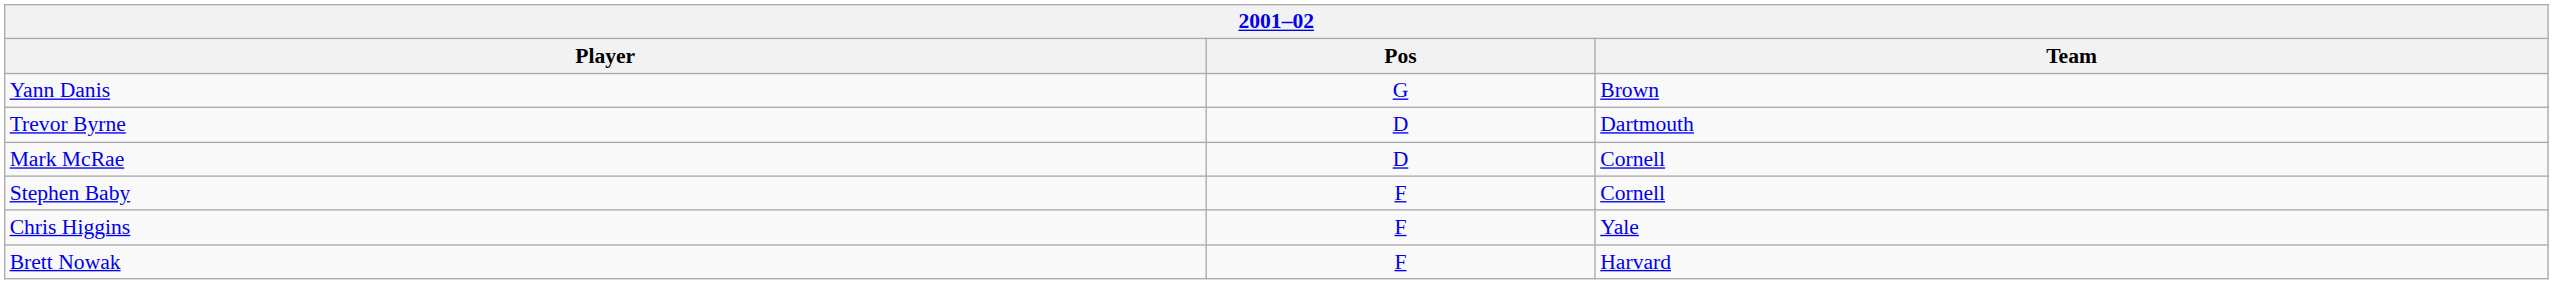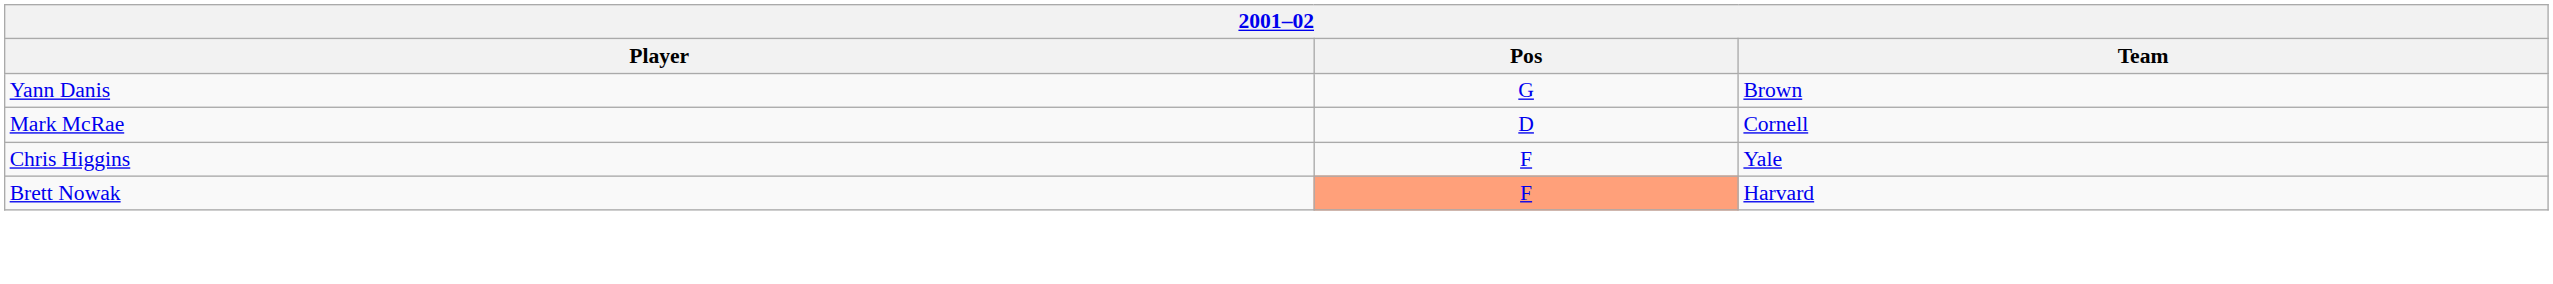 <table class="wikitable" width=95%>
 <tr>
 <th colspan=3><a href='#'>2001–02</a></th>
 </tr>
 <tr>
 <th>Player</th>
 <th>Pos</th>
 <th>Team</th>
 </tr>
 <tr>
 <td><a href='#'>Yann Danis</a></td>
 <td align=center><a href='#'>G</a></td>
 <td><a href='#'>Brown</a></td>
 </tr>
 <tr>
-<td><a href='#'>Trevor Byrne</a></td>
-<td align=center><a href='#'>D</a></td>
-<td><a href='#'>Dartmouth</a></td>
-</tr>
-<tr>
 <td><a href='#'>Mark McRae</a></td>
 <td align=center><a href='#'>D</a></td>
-<td><a href='#'>Cornell</a></td>
-</tr>
-<tr>
-<td><a href='#'>Stephen Baby</a></td>
-<td align=center><a href='#'>F</a></td>
 <td><a href='#'>Cornell</a></td>
 </tr>
 <tr>
 <td><a href='#'>Chris Higgins</a></td>
 <td align=center><a href='#'>F</a></td>
 <td><a href='#'>Yale</a></td>
 </tr>
 <tr>
 <td><a href='#'>Brett Nowak</a></td>
-<td align=center><a href='#'>F</a></td>
+<td align=center style="background: lightsalmon;"><a href='#'>F</a></td>
 <td><a href='#'>Harvard</a></td>
 </tr>
 </table>
